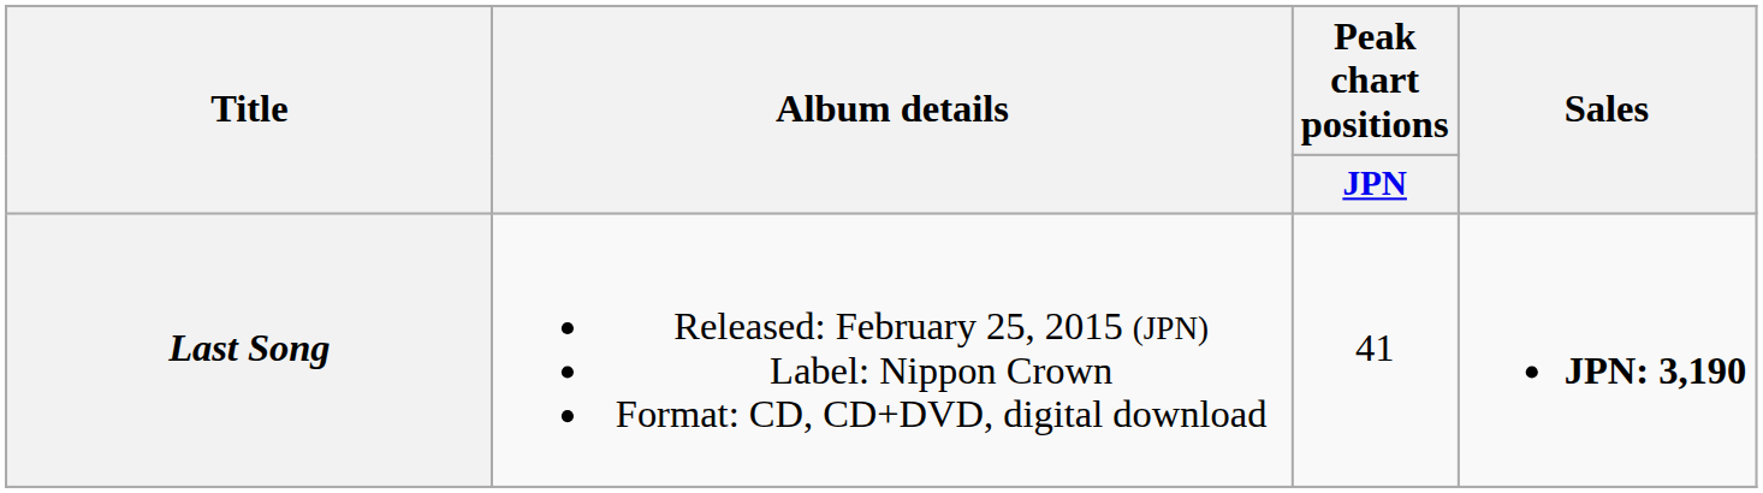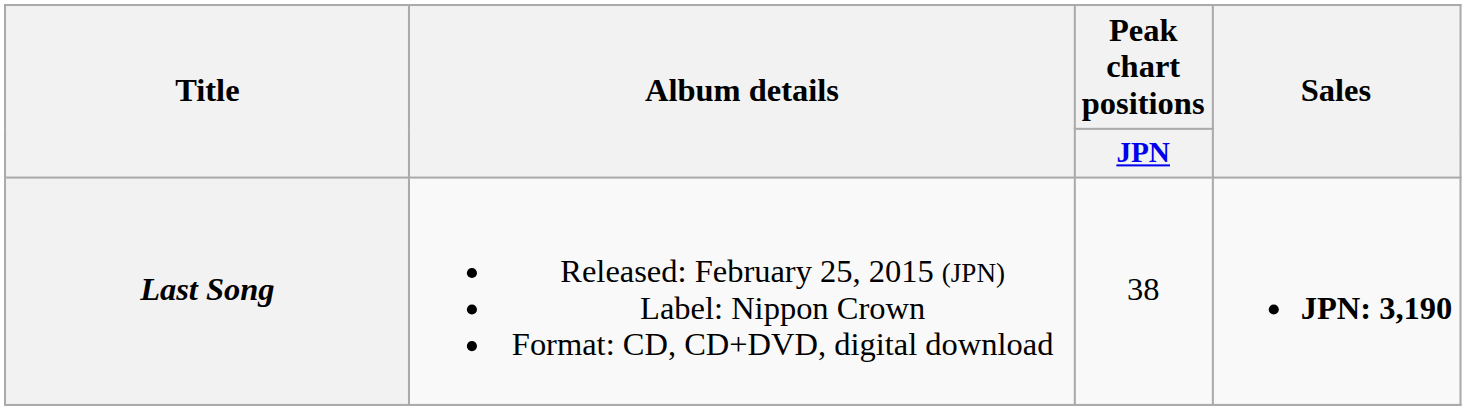 <table class="wikitable plainrowheaders" style="text-align:center;">
 <tr>
 <th scope="col" rowspan="2" style="width:12em;">Title</th>
 <th scope="col" rowspan="2" style="width:20em;">Album details</th>
 <th scope="col" colspan="1">Peak chart positions</th>
 <th scope="col" rowspan="2">Sales</th>
 </tr>
 <tr>
 <th scope="col" style="width:3em;font-size:90%"><a href='#'>JPN</a><br></th>
 </tr>
 <tr>
 <th scope="row"><em>Last Song</em></th>
 <td><br><ul><li>Released: February 25, 2015 <small>(JPN)</small></li><li>Label: Nippon Crown</li><li>Format: CD, CD+DVD, digital download</li></ul></td>
-<td>41</td>
+<td>38</td>
 <td><strong><br><ul><li>JPN: 3,190</li></ul></strong></td>
 </tr>
 </table>
